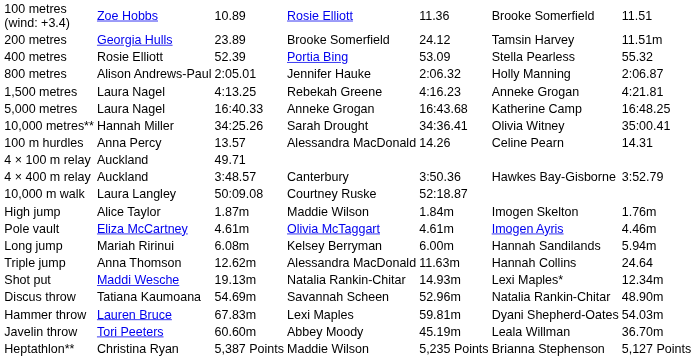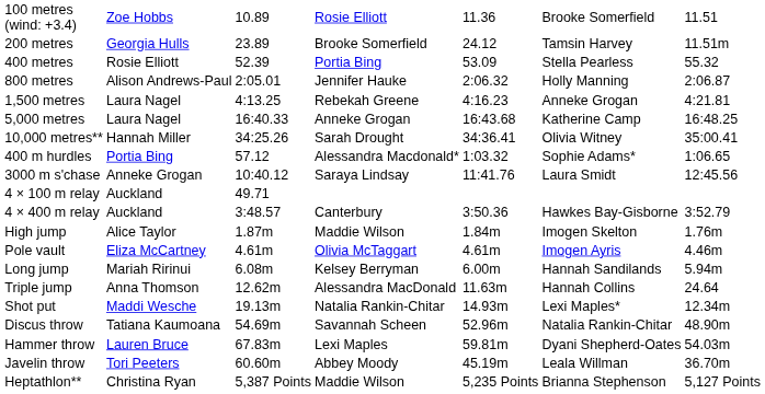 <table>
 <tr>
 </tr>
 <tr>
 <td>100 metres<br>(wind: +3.4)</td>
 <td><a href='#'>Zoe Hobbs</a></td>
 <td>10.89</td>
 <td><a href='#'>Rosie Elliott</a></td>
 <td>11.36</td>
 <td>Brooke Somerfield</td>
 <td>11.51</td>
 </tr>
 <tr>
 <td>200 metres</td>
 <td><a href='#'>Georgia Hulls</a></td>
 <td>23.89</td>
 <td>Brooke Somerfield</td>
 <td>24.12</td>
 <td>Tamsin Harvey</td>
 <td>11.51m</td>
 </tr>
 <tr>
 <td>400 metres</td>
 <td>Rosie Elliott</td>
 <td>52.39</td>
 <td><a href='#'>Portia Bing</a></td>
 <td>53.09</td>
 <td>Stella Pearless</td>
 <td>55.32</td>
 </tr>
 <tr>
 <td>800 metres</td>
 <td>Alison Andrews-Paul</td>
 <td>2:05.01</td>
 <td>Jennifer Hauke</td>
 <td>2:06.32</td>
 <td>Holly Manning</td>
 <td>2:06.87</td>
 </tr>
 <tr>
 <td>1,500 metres</td>
 <td>Laura Nagel</td>
 <td>4:13.25</td>
 <td>Rebekah Greene</td>
 <td>4:16.23</td>
 <td>Anneke Grogan</td>
 <td>4:21.81</td>
 </tr>
 <tr>
 <td>5,000 metres</td>
 <td>Laura Nagel</td>
 <td>16:40.33</td>
 <td>Anneke Grogan</td>
 <td>16:43.68</td>
 <td>Katherine Camp</td>
 <td>16:48.25</td>
 </tr>
 <tr>
 <td>10,000 metres**</td>
 <td>Hannah Miller</td>
 <td>34:25.26</td>
 <td>Sarah Drought</td>
 <td>34:36.41</td>
 <td>Olivia Witney</td>
 <td>35:00.41</td>
 </tr>
 <tr>
-<td>100 m hurdles</td>
-<td>Anna Percy</td>
-<td>13.57</td>
-<td>Alessandra MacDonald</td>
-<td>14.26</td>
-<td>Celine Pearn</td>
-<td>14.31</td>
+<td>400 m hurdles</td>
+<td><a href='#'>Portia Bing</a></td>
+<td>57.12</td>
+<td>Alessandra Macdonald*</td>
+<td>1:03.32</td>
+<td>Sophie Adams*</td>
+<td>1:06.65</td>
+</tr>
+<tr>
+<td>3000 m s'chase</td>
+<td>Anneke Grogan</td>
+<td>10:40.12</td>
+<td>Saraya Lindsay</td>
+<td>11:41.76</td>
+<td>Laura Smidt</td>
+<td>12:45.56</td>
 </tr>
 <tr>
 <td>4 × 100 m relay</td>
 <td>Auckland</td>
 <td>49.71</td>
 <td></td>
 <td></td>
 <td></td>
 <td></td>
 </tr>
 <tr>
 <td>4 × 400 m relay</td>
 <td>Auckland</td>
 <td>3:48.57</td>
 <td>Canterbury</td>
 <td>3:50.36</td>
 <td>Hawkes Bay-Gisborne</td>
 <td>3:52.79</td>
-</tr>
-<tr>
-<td>10,000 m walk</td>
-<td>Laura Langley</td>
-<td>50:09.08</td>
-<td>Courtney Ruske</td>
-<td>52:18.87</td>
-<td></td>
-<td></td>
 </tr>
 <tr>
 <td>High jump</td>
 <td>Alice Taylor</td>
 <td>1.87m</td>
 <td>Maddie Wilson</td>
 <td>1.84m</td>
 <td>Imogen Skelton</td>
 <td>1.76m</td>
 </tr>
 <tr>
 <td>Pole vault</td>
 <td><a href='#'>Eliza McCartney</a></td>
 <td>4.61m</td>
 <td><a href='#'>Olivia McTaggart</a></td>
 <td>4.61m</td>
 <td><a href='#'>Imogen Ayris</a></td>
 <td>4.46m</td>
 </tr>
 <tr>
 <td>Long jump</td>
 <td>Mariah Ririnui</td>
 <td>6.08m</td>
 <td>Kelsey Berryman</td>
 <td>6.00m</td>
 <td>Hannah Sandilands</td>
 <td>5.94m</td>
 </tr>
 <tr>
 <td>Triple jump</td>
 <td>Anna Thomson</td>
 <td>12.62m</td>
 <td>Alessandra MacDonald</td>
 <td>11.63m</td>
 <td>Hannah Collins</td>
 <td>24.64</td>
 </tr>
 <tr>
 <td>Shot put</td>
 <td><a href='#'>Maddi Wesche</a></td>
 <td>19.13m</td>
 <td>Natalia Rankin-Chitar</td>
 <td>14.93m</td>
 <td>Lexi Maples*</td>
 <td>12.34m</td>
 </tr>
 <tr>
 <td>Discus throw</td>
 <td>Tatiana Kaumoana</td>
 <td>54.69m</td>
 <td>Savannah Scheen</td>
 <td>52.96m</td>
 <td>Natalia Rankin-Chitar</td>
 <td>48.90m</td>
 </tr>
 <tr>
 <td>Hammer throw</td>
 <td><a href='#'>Lauren Bruce</a></td>
 <td>67.83m</td>
 <td>Lexi Maples</td>
 <td>59.81m</td>
 <td>Dyani Shepherd-Oates</td>
 <td>54.03m</td>
 </tr>
 <tr>
 <td>Javelin throw</td>
 <td><a href='#'>Tori Peeters</a></td>
 <td>60.60m</td>
 <td>Abbey Moody</td>
 <td>45.19m</td>
 <td>Leala Willman</td>
 <td>36.70m</td>
 </tr>
 <tr>
 <td>Heptathlon**</td>
 <td>Christina Ryan</td>
 <td>5,387 Points</td>
 <td>Maddie Wilson</td>
 <td>5,235 Points</td>
 <td>Brianna Stephenson</td>
 <td>5,127 Points</td>
 </tr>
 </table>
